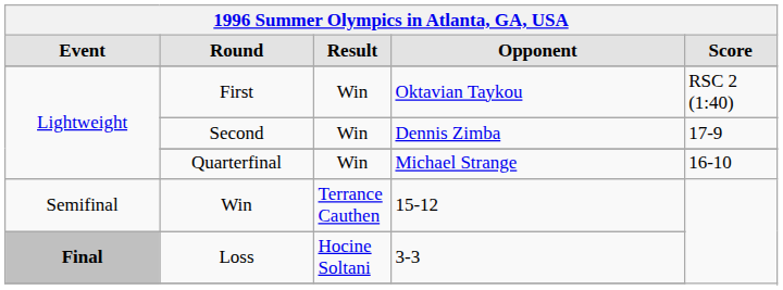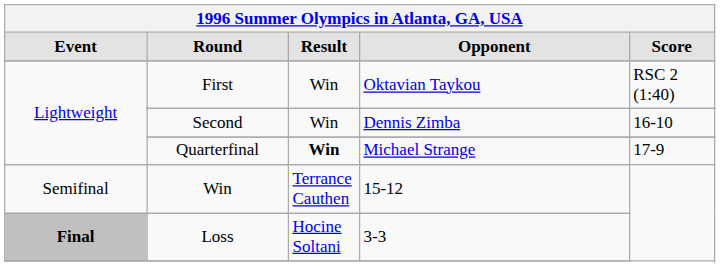 <table class="wikitable" style="font-size: 85%; text-align: left; width:45%">
 <tr>
 <th colspan=5><a href='#'>1996 Summer Olympics in Atlanta, GA, USA</a></th>
 </tr>
 <tr>
 <th style='border-style: none none solid solid; background: #e3e3e3; width: 20%'><strong>Event</strong></th>
 <th style='border-style: none none solid solid; background: #e3e3e3; width: 20%'><strong>Round</strong></th>
 <th style='border-style: none none solid solid; background: #e3e3e3; width: 10%'><strong>Result</strong></th>
 <th style='border-style: none none solid solid; background: #e3e3e3; width: 38%'><strong>Opponent</strong></th>
 <th style='border-style: none none solid solid; background: #e3e3e3; width: 12%'><strong>Score</strong></th>
 </tr>
 <tr>
 </tr>
 <tr align=center>
 <td rowspan="6" style="text-align:center;"><a href='#'>Lightweight</a></td>
 </tr>
 <tr align=center>
 <td align='center'>First</td>
 <td>Win</td>
 <td align='left'> <a href='#'>Oktavian Taykou</a></td>
 <td align='left'>RSC 2 (1:40)</td>
 </tr>
 <tr>
 </tr>
 <tr align=center>
 <td align='center'>Second</td>
 <td>Win</td>
 <td align='left'> <a href='#'>Dennis Zimba</a></td>
-<td align='left'>17-9</td>
+<td align='left'>16-10</td>
 </tr>
 <tr>
 </tr>
 <tr align=center>
 <td align='center'>Quarterfinal</td>
-<td>Win</td>
+<td><strong>Win</strong></td>
 <td align='left'> <a href='#'>Michael Strange</a></td>
-<td align='left'>16-10</td>
+<td align='left'>17-9</td>
 </tr>
 <tr>
 </tr>
 <tr align=center>
 <td align='center'>Semifinal</td>
 <td>Win</td>
 <td align='left'> <a href='#'>Terrance Cauthen</a></td>
 <td align='left'>15-12</td>
 </tr>
 <tr>
 </tr>
 <tr align=center>
 <td align='center'; bgcolor="silver"><strong>Final</strong></td>
 <td>Loss</td>
 <td align='left'> <a href='#'>Hocine Soltani</a></td>
 <td align='left'>3-3</td>
 </tr>
 <tr>
 </tr>
 </table>
